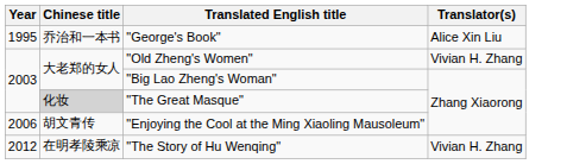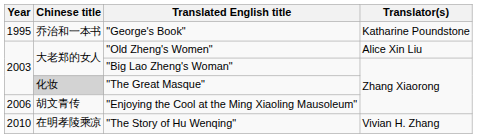 <table class="wikitable" style="height: 100px">
 <tr>
 <th>Year</th>
 <th>Chinese title</th>
 <th>Translated English title</th>
 <th>Translator(s)</th>
 </tr>
 <tr>
 <td>1995</td>
 <td>乔治和一本书</td>
 <td>"George's Book"</td>
-<td>Alice Xin Liu</td>
+<td>Katharine Poundstone</td>
 </tr>
 <tr>
 <td rowspan=3>2003</td>
 <td rowspan=2>大老郑的女人</td>
 <td>"Old Zheng's Women"</td>
-<td>Vivian H. Zhang</td>
+<td>Alice Xin Liu</td>
 </tr>
 <tr>
 <td>"Big Lao Zheng's Woman"</td>
 <td rowspan=3>Zhang Xiaorong</td>
 </tr>
 <tr>
 <td style="background: lightgrey;">化妆</td>
 <td>"The Great Masque"</td>
 </tr>
 <tr>
 <td>2006</td>
 <td>胡文青传</td>
 <td>"Enjoying the Cool at the Ming Xiaoling Mausoleum"</td>
 </tr>
 <tr>
-<td>2012</td>
+<td>2010</td>
 <td>在明孝陵乘凉</td>
 <td>"The Story of Hu Wenqing"</td>
 <td>Vivian H. Zhang</td>
 </tr>
 </table>
